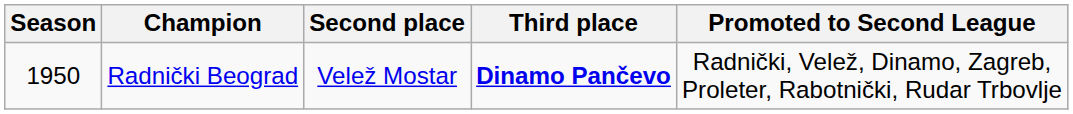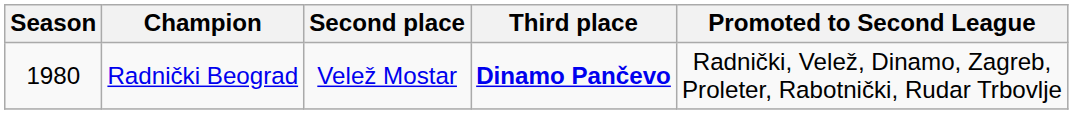 <table class="wikitable sortable" style="text-align:center">
 <tr>
 <th>Season</th>
 <th>Champion</th>
 <th>Second place</th>
 <th>Third place</th>
 <th>Promoted to Second League</th>
 </tr>
 <tr>
-<td>1950</td>
+<td>1980</td>
 <td><a href='#'>Radnički Beograd</a></td>
 <td><a href='#'>Velež Mostar</a></td>
 <td><strong><a href='#'>Dinamo Pančevo</a></strong></td>
 <td>Radnički, Velež, Dinamo, Zagreb,<br>Proleter, Rabotnički, Rudar Trbovlje</td>
 </tr>
 </table>
